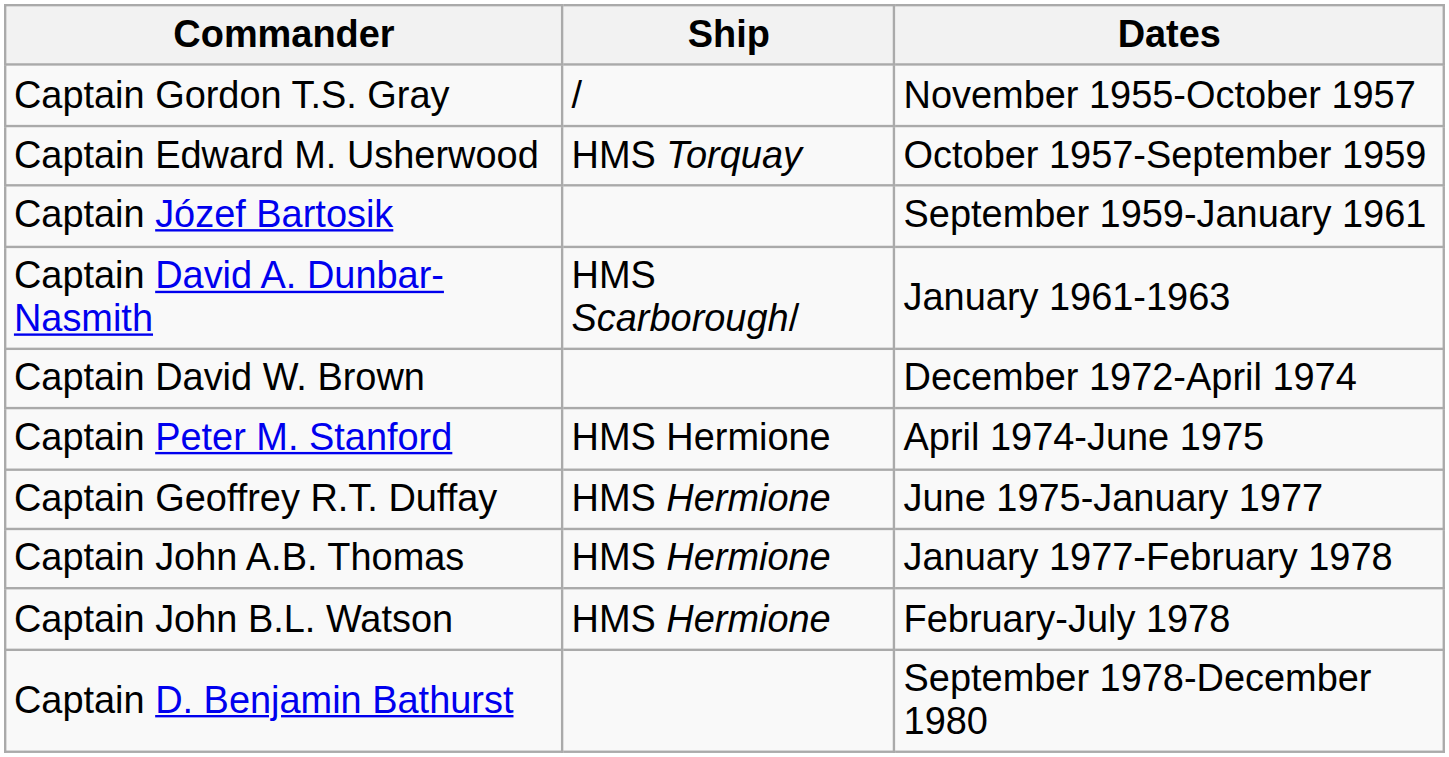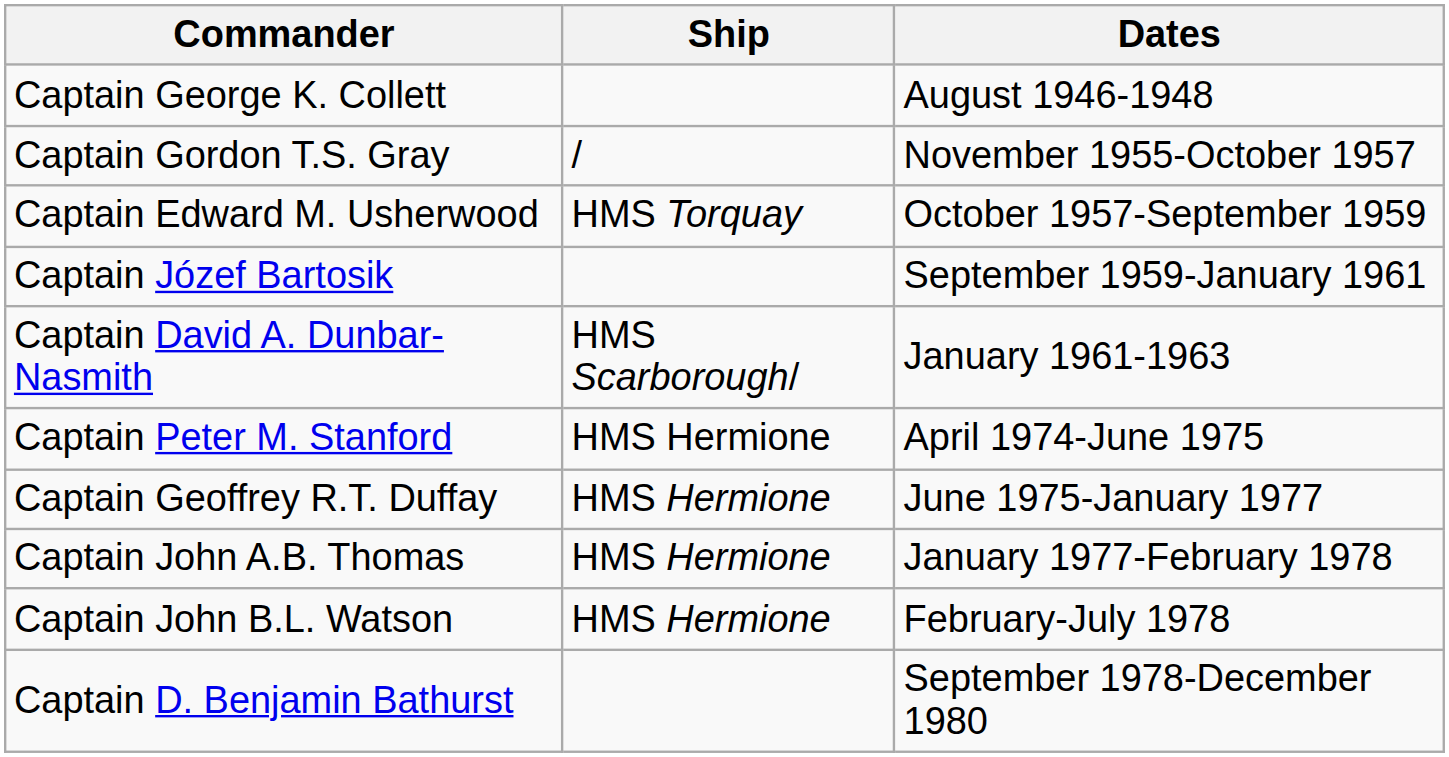 <table class="wikitable">
 <tr>
 <th>Commander</th>
 <th>Ship</th>
 <th>Dates</th>
+</tr>
+<tr>
+<td>Captain George K. Collett</td>
+<td></td>
+<td>August 1946-1948</td>
 </tr>
 <tr>
 <td>Captain Gordon T.S. Gray</td>
 <td>/</td>
 <td>November 1955-October 1957</td>
 </tr>
 <tr>
 <td>Captain Edward M. Usherwood</td>
 <td>HMS <em>Torquay</em></td>
 <td>October 1957-September 1959</td>
 </tr>
 <tr>
 <td>Captain <a href='#'>Józef Bartosik</a></td>
 <td></td>
 <td>September 1959-January 1961</td>
 </tr>
 <tr>
 <td>Captain <a href='#'>David A. Dunbar-Nasmith</a></td>
 <td>HMS <em>Scarborough</em>/</td>
 <td>January 1961-1963</td>
-</tr>
-<tr>
-<td>Captain David W. Brown</td>
-<td></td>
-<td>December 1972-April 1974</td>
 </tr>
 <tr>
 <td>Captain <a href='#'>Peter M. Stanford</a></td>
 <td>HMS Hermione</td>
 <td>April 1974-June 1975</td>
 </tr>
 <tr>
 <td>Captain Geoffrey R.T. Duffay</td>
 <td>HMS <em>Hermione</em></td>
 <td>June 1975-January 1977</td>
 </tr>
 <tr>
 <td>Captain John A.B. Thomas</td>
 <td>HMS <em>Hermione</em></td>
 <td>January 1977-February 1978</td>
 </tr>
 <tr>
 <td>Captain John B.L. Watson</td>
 <td>HMS <em>Hermione</em></td>
 <td>February-July 1978</td>
 </tr>
 <tr>
 <td>Captain <a href='#'>D. Benjamin Bathurst</a></td>
 <td></td>
 <td>September 1978-December 1980</td>
 </tr>
 </table>
